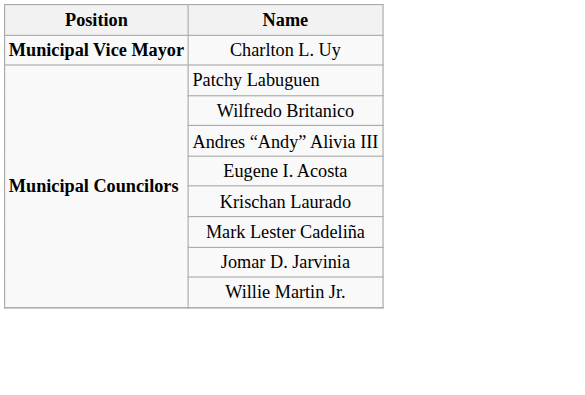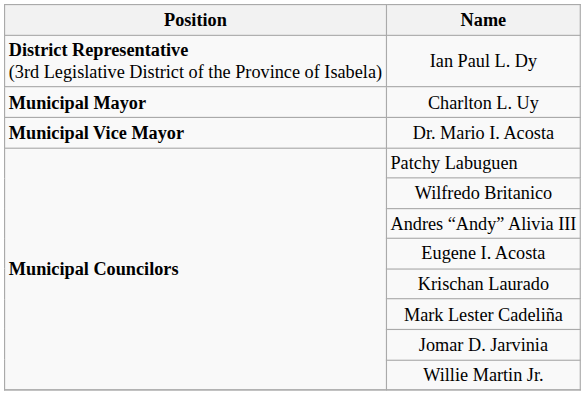 <table class="wikitable" style="line-height:1.20em; font-size:100%;">
 <tr>
 <th>Position</th>
 <th>Name</th>
 </tr>
 <tr>
+<td><strong>District Representative</strong><br>(3rd Legislative District of the Province of Isabela)</td>
+<td style="text-align:center;">Ian Paul L. Dy</td>
+</tr>
+<tr>
+<td><strong>Municipal Mayor</strong></td>
+<td style="text-align:center;">Charlton L. Uy</td>
+</tr>
+<tr>
 <td><strong>Municipal Vice Mayor</strong></td>
-<td style="text-align:center;">Charlton L. Uy</td>
+<td style="text-align:center;">Dr. Mario I. Acosta</td>
 </tr>
 <tr>
 <td rowspan=8><strong>Municipal Councilors</strong></td>
 <td>Patchy Labuguen</td>
 </tr>
 <tr>
 <td style="text-align:center;">Wilfredo Britanico</td>
 </tr>
 <tr>
 <td style="text-align:center;">Andres “Andy” Alivia III</td>
 </tr>
 <tr>
 <td style="text-align:center;">Eugene I. Acosta</td>
 </tr>
 <tr>
 <td style="text-align:center;">Krischan Laurado</td>
 </tr>
 <tr>
 <td style="text-align:center;">Mark Lester Cadeliña</td>
 </tr>
 <tr>
 <td style="text-align:center;">Jomar D. Jarvinia</td>
 </tr>
 <tr>
 <td style="text-align:center;">Willie Martin Jr.</td>
 </tr>
 <tr>
 </tr>
 </table>
